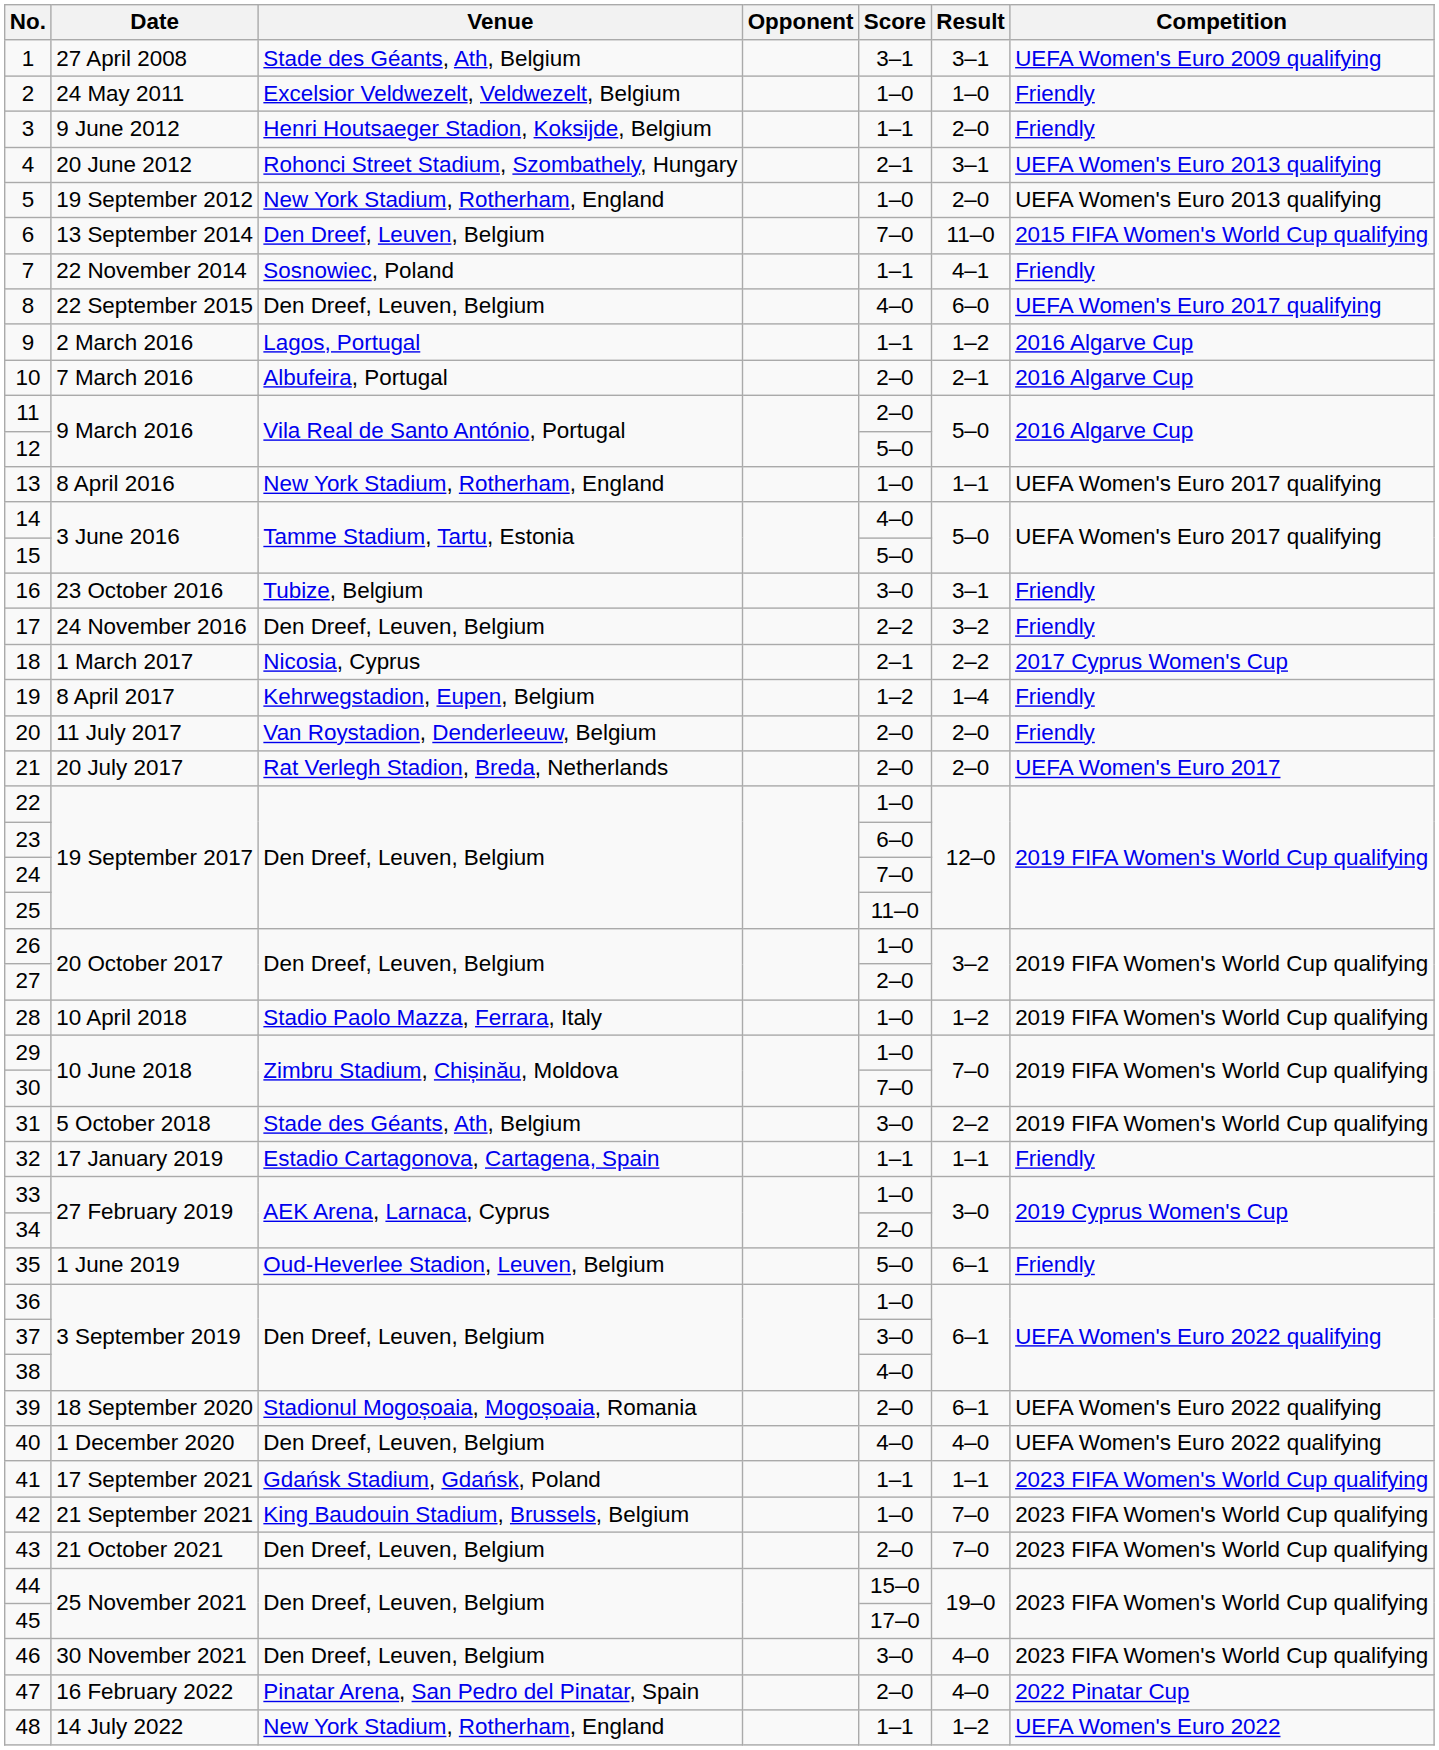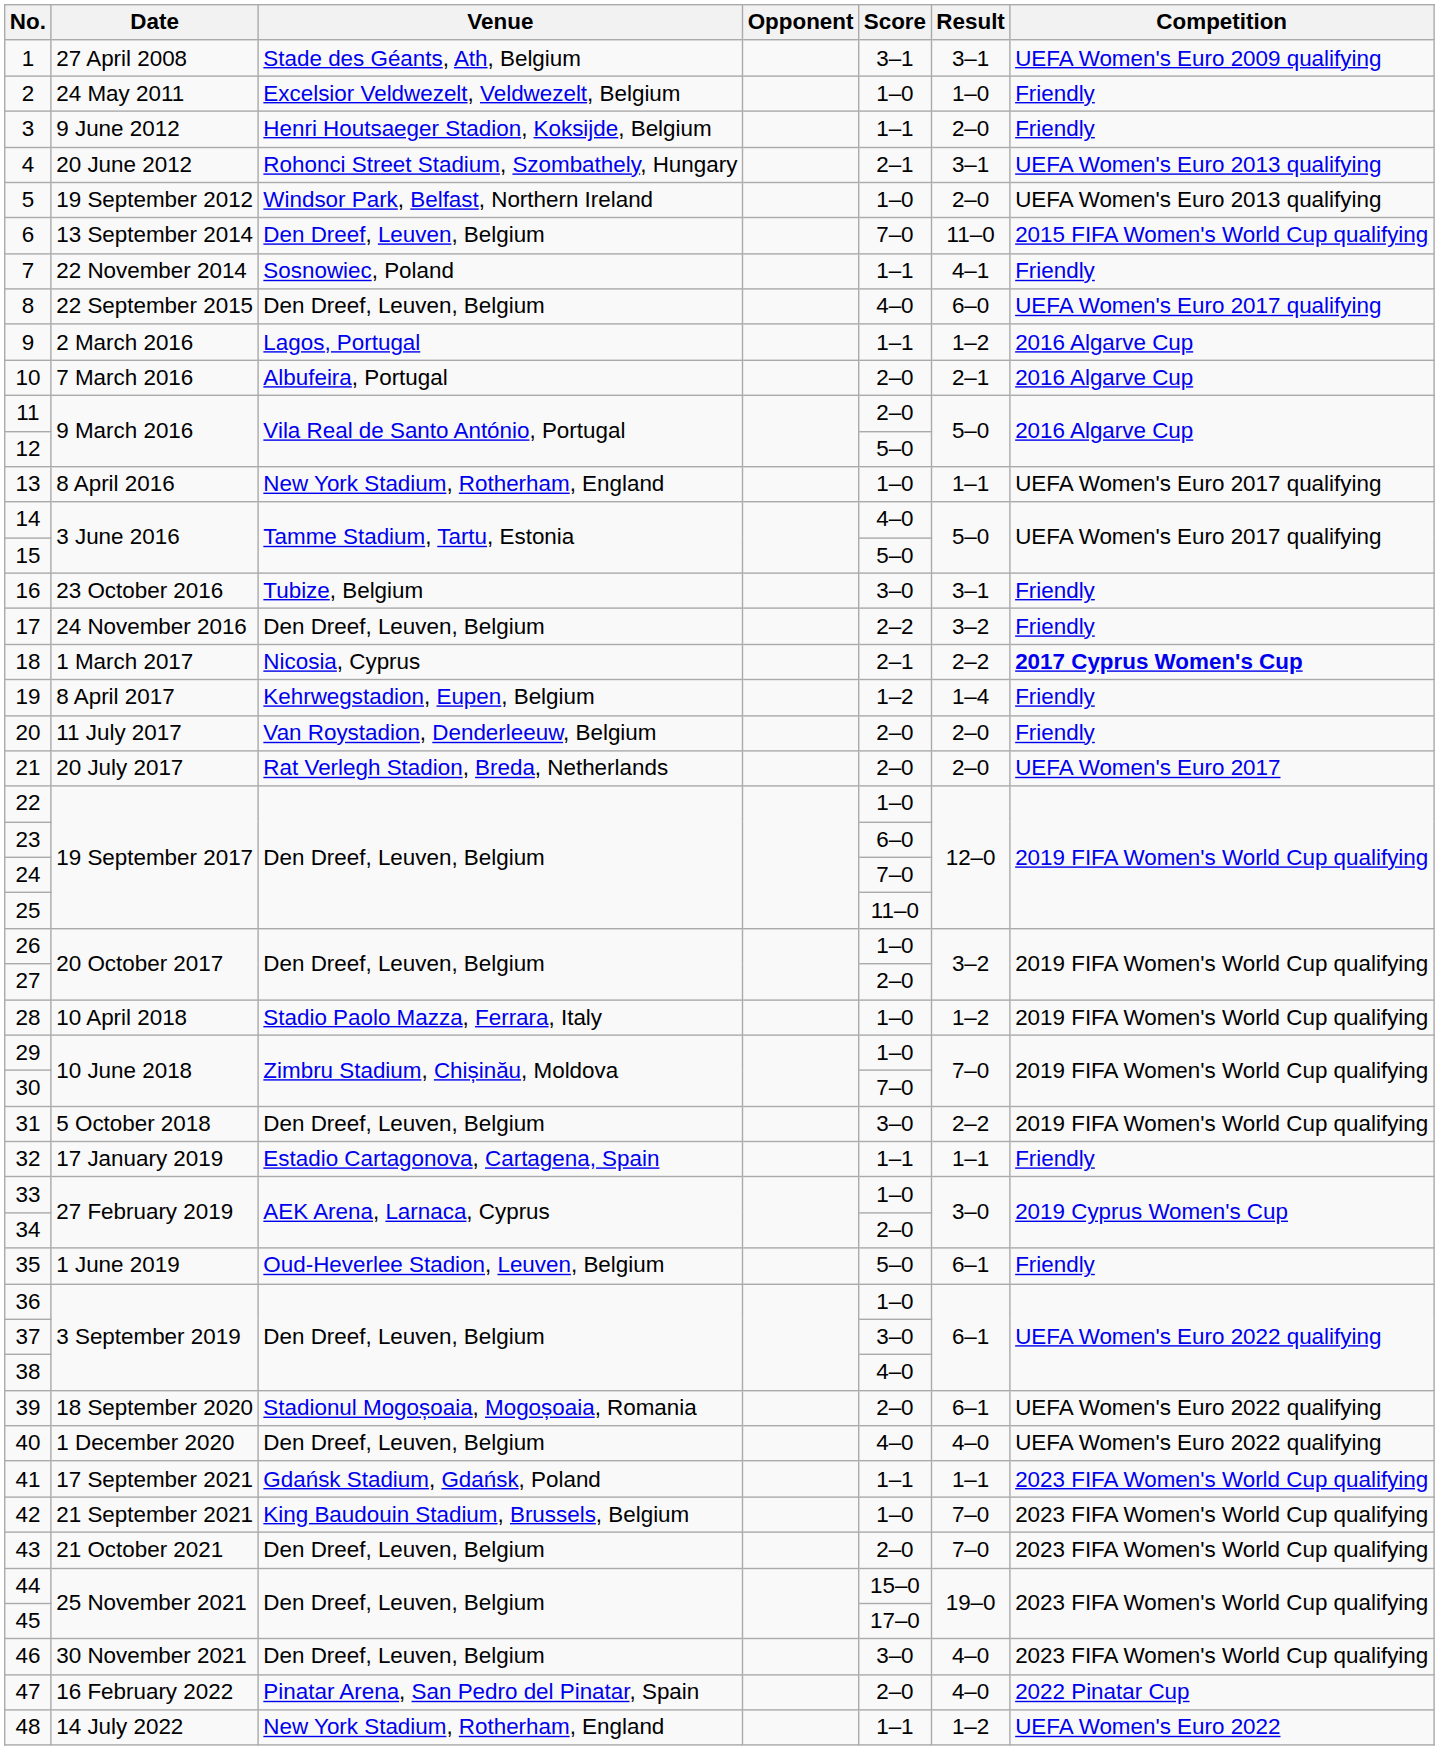 <table class="wikitable sortable">
 <tr>
 <th scope="col">No.</th>
 <th scope="col">Date</th>
 <th scope="col">Venue</th>
 <th scope="col">Opponent</th>
 <th scope="col">Score</th>
 <th scope="col">Result</th>
 <th scope="col">Competition</th>
 </tr>
 <tr>
 <td align="center">1</td>
 <td>27 April 2008</td>
 <td><a href='#'>Stade des Géants</a>, <a href='#'>Ath</a>, Belgium</td>
 <td></td>
 <td align="center">3–1</td>
 <td align="center">3–1</td>
 <td><a href='#'>UEFA Women's Euro 2009 qualifying</a></td>
 </tr>
 <tr>
 <td align="center">2</td>
 <td>24 May 2011</td>
 <td><a href='#'>Excelsior Veldwezelt</a>, <a href='#'>Veldwezelt</a>, Belgium</td>
 <td></td>
 <td align="center">1–0</td>
 <td align="center">1–0</td>
 <td><a href='#'>Friendly</a></td>
 </tr>
 <tr>
 <td align="center">3</td>
 <td>9 June 2012</td>
 <td><a href='#'>Henri Houtsaeger Stadion</a>, <a href='#'>Koksijde</a>, Belgium</td>
 <td></td>
 <td align="center">1–1</td>
 <td align="center">2–0</td>
 <td><a href='#'>Friendly</a></td>
 </tr>
 <tr>
 <td align="center">4</td>
 <td>20 June 2012</td>
 <td><a href='#'>Rohonci Street Stadium</a>, <a href='#'>Szombathely</a>, Hungary</td>
 <td></td>
 <td align="center">2–1</td>
 <td align="center">3–1</td>
 <td><a href='#'>UEFA Women's Euro 2013 qualifying</a></td>
 </tr>
 <tr>
 <td align="center">5</td>
 <td>19 September 2012</td>
-<td><a href='#'>New York Stadium</a>, <a href='#'>Rotherham</a>, England</td>
+<td><a href='#'>Windsor Park</a>, <a href='#'>Belfast</a>, Northern Ireland</td>
 <td></td>
 <td align="center">1–0</td>
 <td align="center">2–0</td>
 <td>UEFA Women's Euro 2013 qualifying</td>
 </tr>
 <tr>
 <td align="center">6</td>
 <td>13 September 2014</td>
 <td><a href='#'>Den Dreef</a>, <a href='#'>Leuven</a>, Belgium</td>
 <td></td>
 <td align="center">7–0</td>
 <td align="center">11–0</td>
 <td><a href='#'>2015 FIFA Women's World Cup qualifying</a></td>
 </tr>
 <tr>
 <td align="center">7</td>
 <td>22 November 2014</td>
 <td><a href='#'>Sosnowiec</a>, Poland</td>
 <td></td>
 <td align="center">1–1</td>
 <td align="center">4–1</td>
 <td><a href='#'>Friendly</a></td>
 </tr>
 <tr>
 <td align="center">8</td>
 <td>22 September 2015</td>
 <td>Den Dreef, Leuven, Belgium</td>
 <td></td>
 <td align="center">4–0</td>
 <td align="center">6–0</td>
 <td><a href='#'>UEFA Women's Euro 2017 qualifying</a></td>
 </tr>
 <tr>
 <td align="center">9</td>
 <td>2 March 2016</td>
 <td><a href='#'>Lagos, Portugal</a></td>
 <td></td>
 <td align="center">1–1</td>
 <td align="center">1–2</td>
 <td><a href='#'>2016 Algarve Cup</a></td>
 </tr>
 <tr>
 <td align="center">10</td>
 <td>7 March 2016</td>
 <td><a href='#'>Albufeira</a>, Portugal</td>
 <td></td>
 <td align="center">2–0</td>
 <td align="center">2–1</td>
 <td><a href='#'>2016 Algarve Cup</a></td>
 </tr>
 <tr>
 <td align="center">11</td>
 <td rowspan="2">9 March 2016</td>
 <td rowspan="2"><a href='#'>Vila Real de Santo António</a>, Portugal</td>
 <td rowspan="2"></td>
 <td align="center">2–0</td>
 <td rowspan="2" style="text-align:center">5–0</td>
 <td rowspan="2"><a href='#'>2016 Algarve Cup</a></td>
 </tr>
 <tr>
 <td align="center">12</td>
 <td align="center">5–0</td>
 </tr>
 <tr>
 <td align="center">13</td>
 <td>8 April 2016</td>
 <td><a href='#'>New York Stadium</a>, <a href='#'>Rotherham</a>, England</td>
 <td></td>
 <td align="center">1–0</td>
 <td align="center">1–1</td>
 <td>UEFA Women's Euro 2017 qualifying</td>
 </tr>
 <tr>
 <td align="center">14</td>
 <td rowspan="2">3 June 2016</td>
 <td rowspan="2"><a href='#'>Tamme Stadium</a>, <a href='#'>Tartu</a>, Estonia</td>
 <td rowspan="2"></td>
 <td align="center">4–0</td>
 <td rowspan="2" style="text-align:center">5–0</td>
 <td rowspan="2">UEFA Women's Euro 2017 qualifying</td>
 </tr>
 <tr>
 <td align="center">15</td>
 <td align="center">5–0</td>
 </tr>
 <tr>
 <td align="center">16</td>
 <td>23 October 2016</td>
 <td><a href='#'>Tubize</a>, Belgium</td>
 <td></td>
 <td align="center">3–0</td>
 <td align="center">3–1</td>
 <td><a href='#'>Friendly</a></td>
 </tr>
 <tr>
 <td align="center">17</td>
 <td>24 November 2016</td>
 <td>Den Dreef, Leuven, Belgium</td>
 <td></td>
 <td align="center">2–2</td>
 <td align="center">3–2</td>
 <td><a href='#'>Friendly</a></td>
 </tr>
 <tr>
 <td align="center">18</td>
 <td>1 March 2017</td>
 <td><a href='#'>Nicosia</a>, Cyprus</td>
 <td></td>
 <td align="center">2–1</td>
 <td align="center">2–2</td>
-<td><a href='#'>2017 Cyprus Women's Cup</a></td>
+<td><strong><a href='#'>2017 Cyprus Women's Cup</a></strong></td>
 </tr>
 <tr>
 <td align="center">19</td>
 <td>8 April 2017</td>
 <td><a href='#'>Kehrwegstadion</a>, <a href='#'>Eupen</a>, Belgium</td>
 <td></td>
 <td align="center">1–2</td>
 <td align="center">1–4</td>
 <td><a href='#'>Friendly</a></td>
 </tr>
 <tr>
 <td align="center">20</td>
 <td>11 July 2017</td>
 <td><a href='#'>Van Roystadion</a>, <a href='#'>Denderleeuw</a>, Belgium</td>
 <td></td>
 <td align="center">2–0</td>
 <td align="center">2–0</td>
 <td><a href='#'>Friendly</a></td>
 </tr>
 <tr>
 <td align="center">21</td>
 <td>20 July 2017</td>
 <td><a href='#'>Rat Verlegh Stadion</a>, <a href='#'>Breda</a>, Netherlands</td>
 <td></td>
 <td align="center">2–0</td>
 <td align="center">2–0</td>
 <td><a href='#'>UEFA Women's Euro 2017</a></td>
 </tr>
 <tr>
 <td align="center">22</td>
 <td rowspan="4">19 September 2017</td>
 <td rowspan="4">Den Dreef, Leuven, Belgium</td>
 <td rowspan="4"></td>
 <td align="center">1–0</td>
 <td rowspan="4" align="center">12–0</td>
 <td rowspan="4"><a href='#'>2019 FIFA Women's World Cup qualifying</a></td>
 </tr>
 <tr>
 <td align="center">23</td>
 <td align="center">6–0</td>
 </tr>
 <tr>
 <td align="center">24</td>
 <td align="center">7–0</td>
 </tr>
 <tr>
 <td align="center">25</td>
 <td align="center">11–0</td>
 </tr>
 <tr>
 <td align="center">26</td>
 <td rowspan="2">20 October 2017</td>
 <td rowspan="2">Den Dreef, Leuven, Belgium</td>
 <td rowspan="2"></td>
 <td align="center">1–0</td>
 <td rowspan="2" style="text-align:center">3–2</td>
 <td rowspan="2">2019 FIFA Women's World Cup qualifying</td>
 </tr>
 <tr>
 <td align="center">27</td>
 <td align="center">2–0</td>
 </tr>
 <tr>
 <td align="center">28</td>
 <td>10 April 2018</td>
 <td><a href='#'>Stadio Paolo Mazza</a>, <a href='#'>Ferrara</a>, Italy</td>
 <td></td>
 <td align="center">1–0</td>
 <td align="center">1–2</td>
 <td>2019 FIFA Women's World Cup qualifying</td>
 </tr>
 <tr>
 <td align="center">29</td>
 <td rowspan="2">10 June 2018</td>
 <td rowspan="2"><a href='#'>Zimbru Stadium</a>, <a href='#'>Chișinău</a>, Moldova</td>
 <td rowspan="2"></td>
 <td align="center">1–0</td>
 <td rowspan="2" style="text-align:center">7–0</td>
 <td rowspan="2">2019 FIFA Women's World Cup qualifying</td>
 </tr>
 <tr>
 <td align="center">30</td>
 <td align="center">7–0</td>
 </tr>
 <tr>
 <td align="center">31</td>
 <td>5 October 2018</td>
-<td><a href='#'>Stade des Géants</a>, <a href='#'>Ath</a>, Belgium</td>
+<td>Den Dreef, Leuven, Belgium</td>
 <td></td>
 <td align="center">3–0</td>
 <td align="center">2–2</td>
 <td>2019 FIFA Women's World Cup qualifying</td>
 </tr>
 <tr>
 <td align="center">32</td>
 <td>17 January 2019</td>
 <td><a href='#'>Estadio Cartagonova</a>, <a href='#'>Cartagena, Spain</a></td>
 <td></td>
 <td align="center">1–1</td>
 <td align="center">1–1</td>
 <td><a href='#'>Friendly</a></td>
 </tr>
 <tr>
 <td align="center">33</td>
 <td rowspan="2">27 February 2019</td>
 <td rowspan="2"><a href='#'>AEK Arena</a>, <a href='#'>Larnaca</a>, Cyprus</td>
 <td rowspan="2"></td>
 <td align="center">1–0</td>
 <td rowspan="2" style="text-align:center">3–0</td>
 <td rowspan="2"><a href='#'>2019 Cyprus Women's Cup</a></td>
 </tr>
 <tr>
 <td align="center">34</td>
 <td align="center">2–0</td>
 </tr>
 <tr>
 <td align="center">35</td>
 <td>1 June 2019</td>
 <td><a href='#'>Oud-Heverlee Stadion</a>, <a href='#'>Leuven</a>, Belgium</td>
 <td></td>
 <td align="center">5–0</td>
 <td align="center">6–1</td>
 <td><a href='#'>Friendly</a></td>
 </tr>
 <tr>
 <td align="center">36</td>
 <td rowspan="3">3 September 2019</td>
 <td rowspan="3">Den Dreef, Leuven, Belgium</td>
 <td rowspan="3"></td>
 <td align="center">1–0</td>
 <td rowspan="3" style="text-align:center">6–1</td>
 <td rowspan="3"><a href='#'>UEFA Women's Euro 2022 qualifying</a></td>
 </tr>
 <tr>
 <td align="center">37</td>
 <td align="center">3–0</td>
 </tr>
 <tr>
 <td align="center">38</td>
 <td align="center">4–0</td>
 </tr>
 <tr>
 <td align="center">39</td>
 <td>18 September 2020</td>
 <td><a href='#'>Stadionul Mogoșoaia</a>, <a href='#'>Mogoșoaia</a>, Romania</td>
 <td></td>
 <td align="center">2–0</td>
 <td align="center">6–1</td>
 <td>UEFA Women's Euro 2022 qualifying</td>
 </tr>
 <tr>
 <td align="center">40</td>
 <td>1 December 2020</td>
 <td>Den Dreef, Leuven, Belgium</td>
 <td></td>
 <td align="center">4–0</td>
 <td align="center">4–0</td>
 <td>UEFA Women's Euro 2022 qualifying</td>
 </tr>
 <tr>
 <td align="center">41</td>
 <td>17 September 2021</td>
 <td><a href='#'>Gdańsk Stadium</a>, <a href='#'>Gdańsk</a>, Poland</td>
 <td></td>
 <td align="center">1–1</td>
 <td align="center">1–1</td>
 <td><a href='#'>2023 FIFA Women's World Cup qualifying</a></td>
 </tr>
 <tr>
 <td align="center">42</td>
 <td>21 September 2021</td>
 <td><a href='#'>King Baudouin Stadium</a>, <a href='#'>Brussels</a>, Belgium</td>
 <td></td>
 <td align="center">1–0</td>
 <td align="center">7–0</td>
 <td>2023 FIFA Women's World Cup qualifying</td>
 </tr>
 <tr>
 <td align="center">43</td>
 <td>21 October 2021</td>
 <td>Den Dreef, Leuven, Belgium</td>
 <td></td>
 <td align="center">2–0</td>
 <td align="center">7–0</td>
 <td>2023 FIFA Women's World Cup qualifying</td>
 </tr>
 <tr>
 <td align="center">44</td>
 <td rowspan="2">25 November 2021</td>
 <td rowspan="2">Den Dreef, Leuven, Belgium</td>
 <td rowspan="2"></td>
 <td align="center">15–0</td>
 <td align=center rowspan="2">19–0</td>
 <td rowspan="2">2023 FIFA Women's World Cup qualifying</td>
 </tr>
 <tr>
 <td align="center">45</td>
 <td align="center">17–0</td>
 </tr>
 <tr>
 <td align="center">46</td>
 <td>30 November 2021</td>
 <td>Den Dreef, Leuven, Belgium</td>
 <td></td>
 <td align="center">3–0</td>
 <td align="center">4–0</td>
 <td>2023 FIFA Women's World Cup qualifying</td>
 </tr>
 <tr>
 <td align="center">47</td>
 <td>16 February 2022</td>
 <td><a href='#'>Pinatar Arena</a>, <a href='#'>San Pedro del Pinatar</a>, Spain</td>
 <td></td>
 <td align="center">2–0</td>
 <td align="center">4–0</td>
 <td><a href='#'>2022 Pinatar Cup</a></td>
 </tr>
 <tr>
 <td align="center">48</td>
 <td>14 July 2022</td>
 <td><a href='#'>New York Stadium</a>, <a href='#'>Rotherham</a>, England</td>
 <td></td>
 <td align="center">1–1</td>
 <td align="center">1–2</td>
 <td><a href='#'>UEFA Women's Euro 2022</a></td>
 </tr>
 </table>
